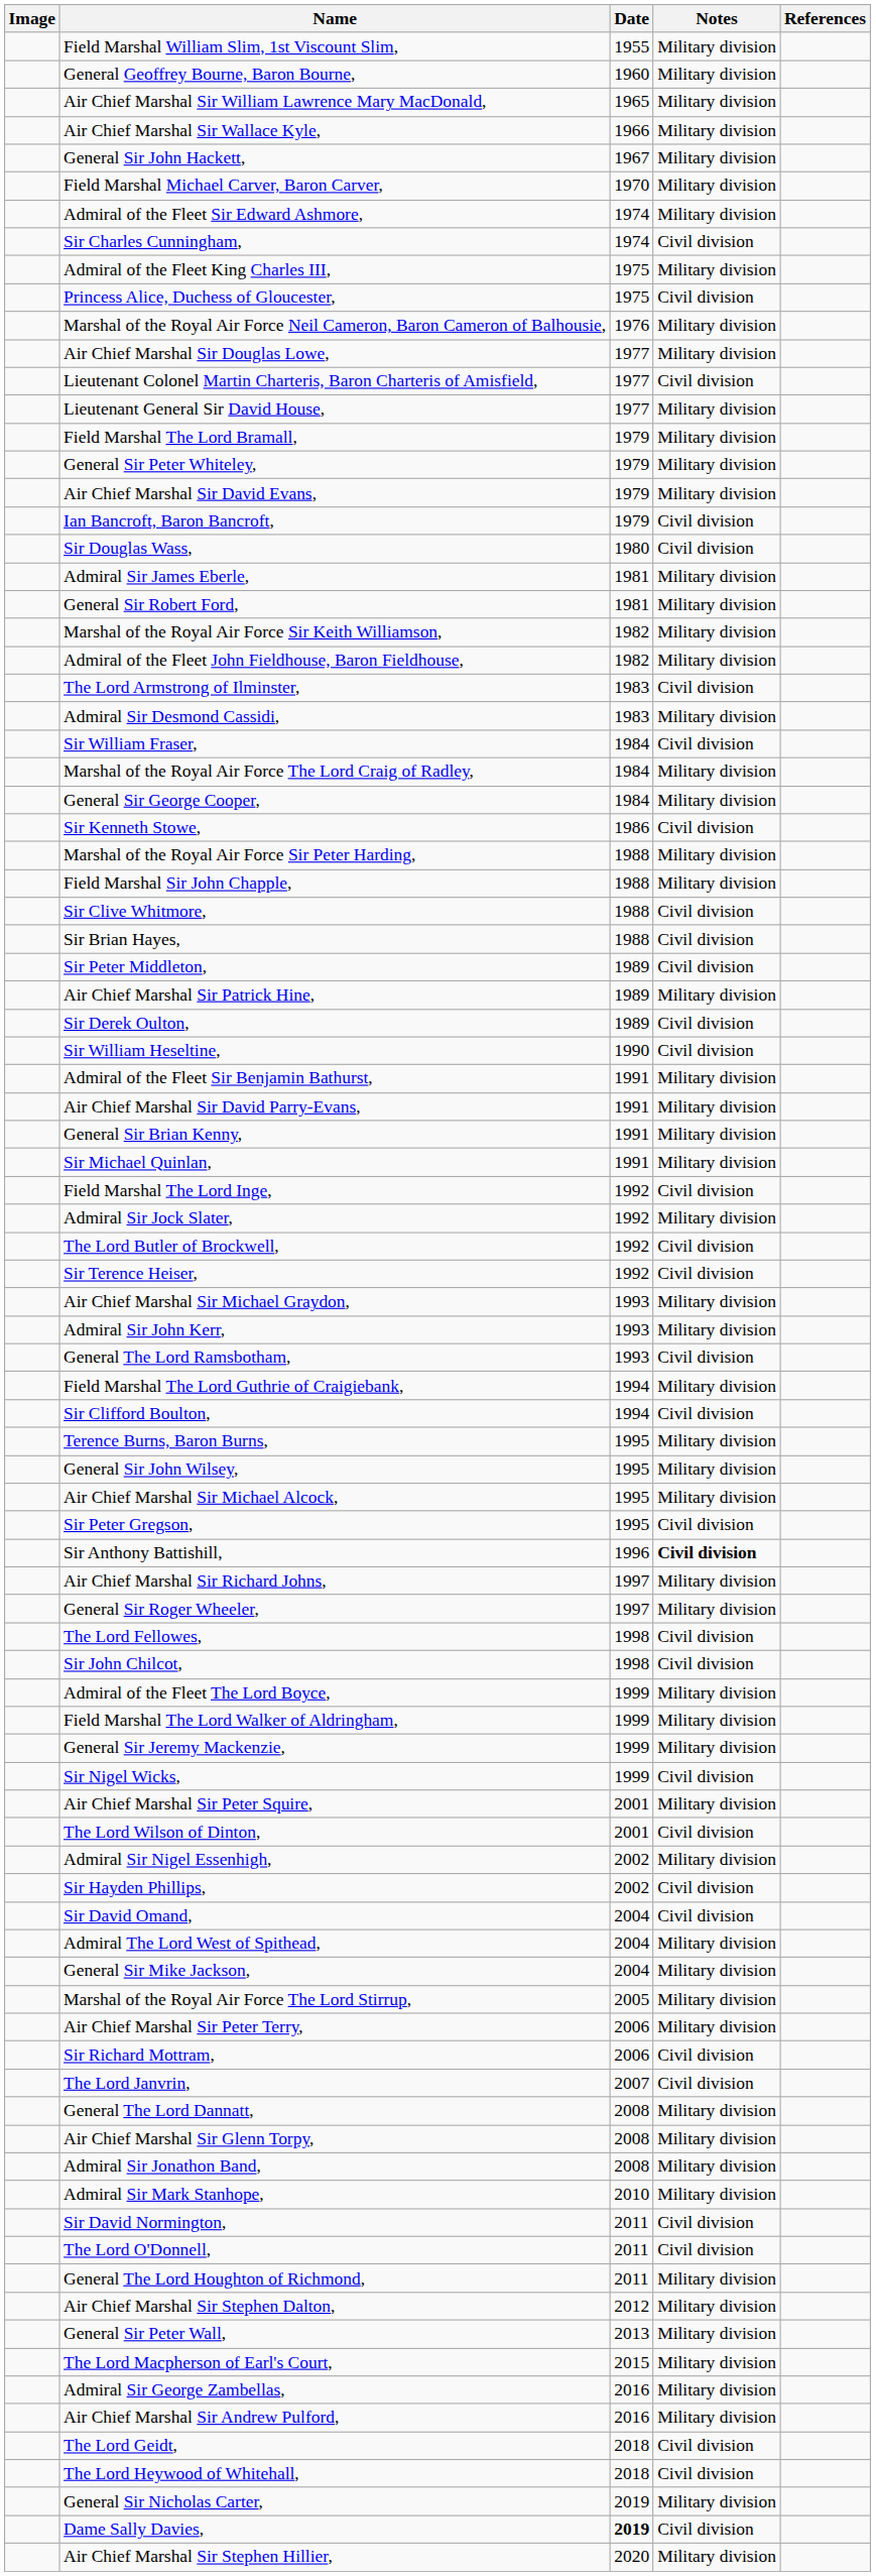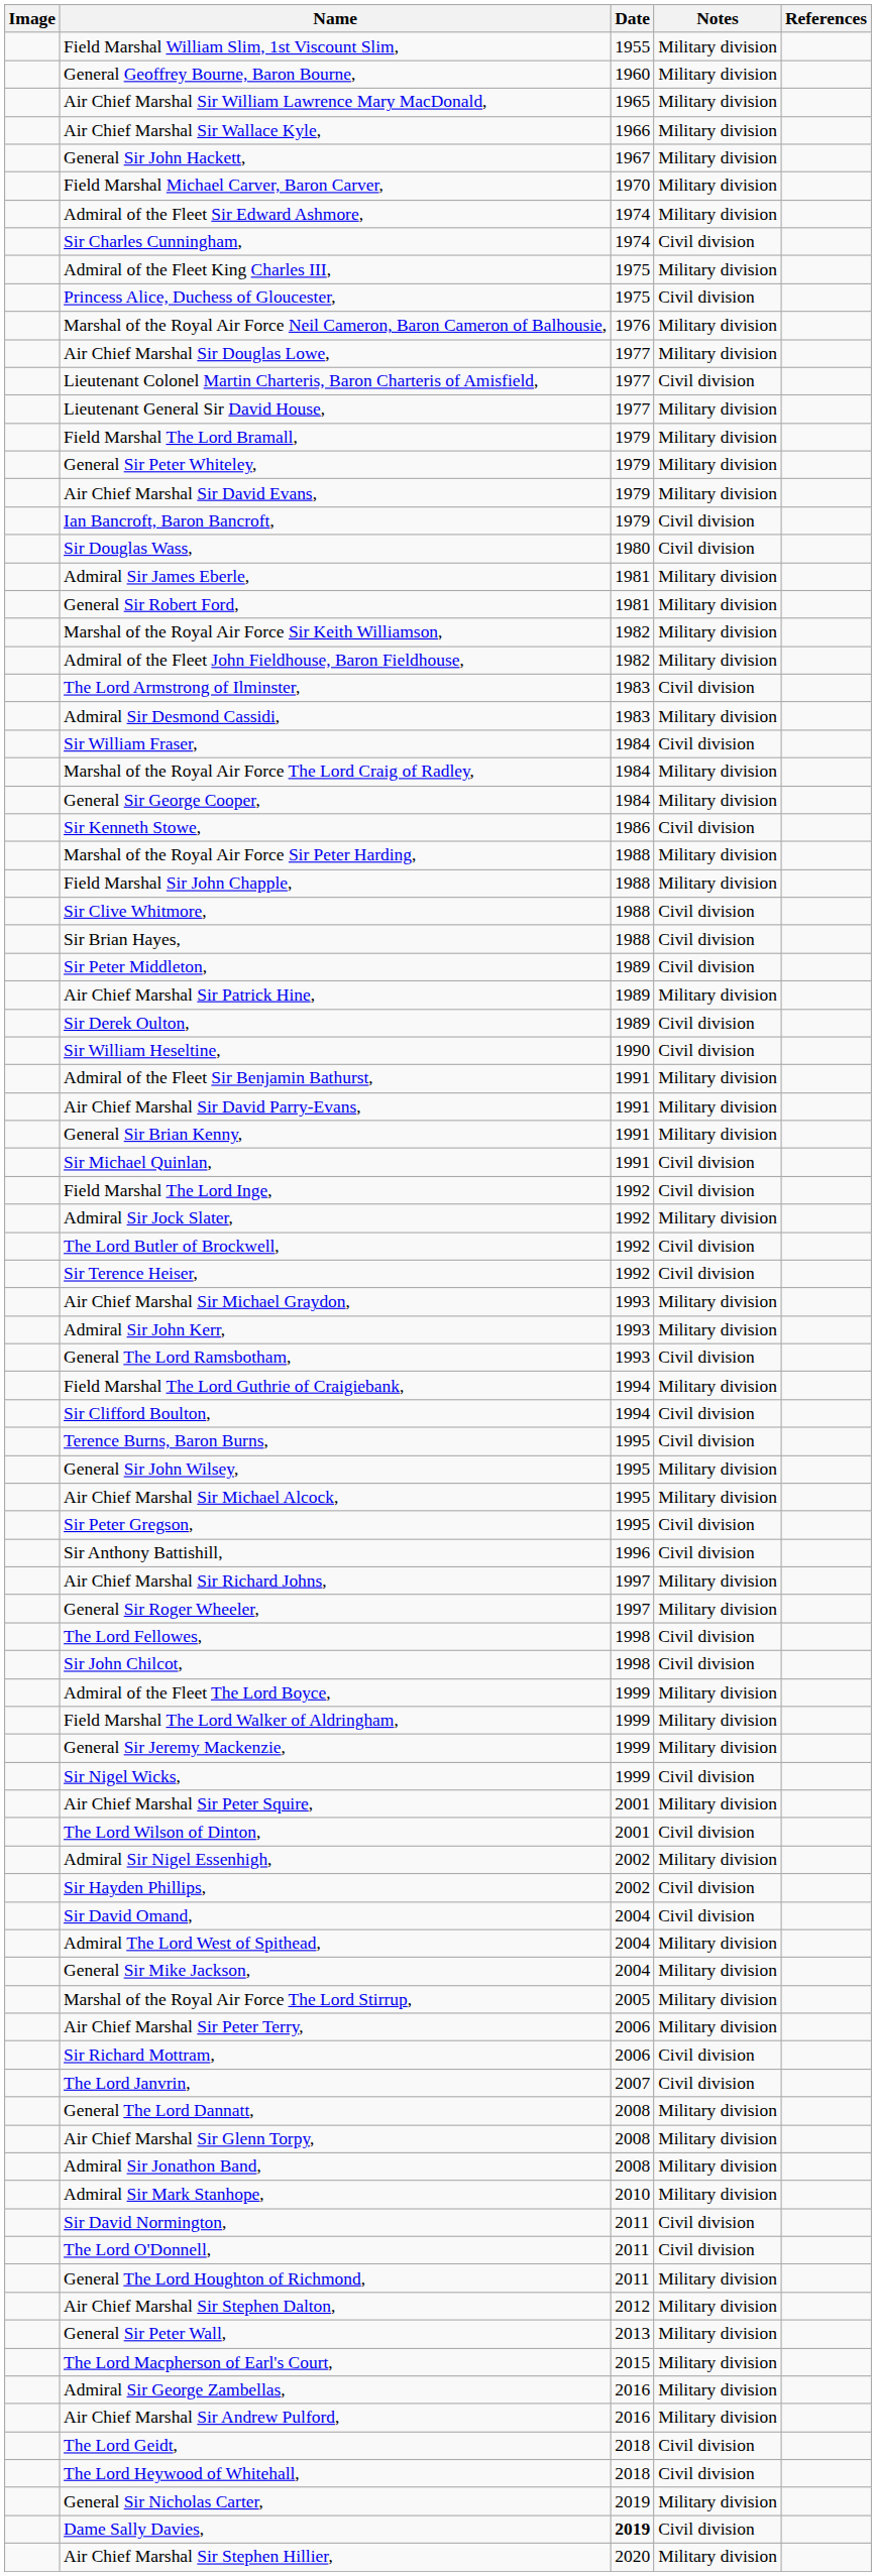 <table class="wikitable">
 <tr>
 <th>Image</th>
 <th>Name</th>
 <th>Date</th>
 <th>Notes</th>
 <th>References</th>
 </tr>
 <tr>
 <td></td>
 <td>Field Marshal <a href='#'>William Slim, 1st Viscount Slim</a>, </td>
 <td>1955</td>
 <td>Military division</td>
 <td></td>
 </tr>
 <tr>
 <td></td>
 <td>General <a href='#'>Geoffrey Bourne, Baron Bourne</a>, </td>
 <td>1960</td>
 <td>Military division</td>
 <td></td>
 </tr>
 <tr>
 <td></td>
 <td>Air Chief Marshal <a href='#'>Sir William Lawrence Mary MacDonald</a>, </td>
 <td>1965</td>
 <td>Military division</td>
 <td></td>
 </tr>
 <tr>
 <td></td>
 <td>Air Chief Marshal <a href='#'>Sir Wallace Kyle</a>, </td>
 <td>1966</td>
 <td>Military division</td>
 <td></td>
 </tr>
 <tr>
 <td></td>
 <td>General <a href='#'>Sir John Hackett</a>, </td>
 <td>1967</td>
 <td>Military division</td>
 <td></td>
 </tr>
 <tr>
 <td></td>
 <td>Field Marshal <a href='#'>Michael Carver, Baron Carver</a>, </td>
 <td>1970</td>
 <td>Military division</td>
 <td></td>
 </tr>
 <tr>
 <td></td>
 <td>Admiral of the Fleet <a href='#'>Sir Edward Ashmore</a>, </td>
 <td>1974</td>
 <td>Military division</td>
 <td></td>
 </tr>
 <tr>
 <td></td>
 <td><a href='#'>Sir Charles Cunningham</a>, </td>
 <td>1974</td>
 <td>Civil division</td>
 <td></td>
 </tr>
 <tr>
 <td></td>
 <td>Admiral of the Fleet King <a href='#'>Charles III</a>, </td>
 <td>1975</td>
 <td>Military division</td>
 <td></td>
 </tr>
 <tr>
 <td></td>
 <td><a href='#'>Princess Alice, Duchess of Gloucester</a>, </td>
 <td>1975</td>
 <td>Civil division</td>
 <td></td>
 </tr>
 <tr>
 <td></td>
 <td>Marshal of the Royal Air Force <a href='#'>Neil Cameron, Baron Cameron of Balhousie</a>, </td>
 <td>1976</td>
 <td>Military division</td>
 <td></td>
 </tr>
 <tr>
 <td></td>
 <td>Air Chief Marshal <a href='#'>Sir Douglas Lowe</a>, </td>
 <td>1977</td>
 <td>Military division</td>
 <td></td>
 </tr>
 <tr>
 <td></td>
 <td>Lieutenant Colonel <a href='#'>Martin Charteris, Baron Charteris of Amisfield</a>, </td>
 <td>1977</td>
 <td>Civil division</td>
 <td></td>
 </tr>
 <tr>
 <td></td>
 <td>Lieutenant General Sir <a href='#'>David House</a>, </td>
 <td>1977</td>
 <td>Military division</td>
 <td></td>
 </tr>
 <tr>
 <td></td>
 <td>Field Marshal <a href='#'>The Lord Bramall</a>, </td>
 <td>1979</td>
 <td>Military division</td>
 <td></td>
 </tr>
 <tr>
 <td></td>
 <td>General <a href='#'>Sir Peter Whiteley</a>, </td>
 <td>1979</td>
 <td>Military division</td>
 <td></td>
 </tr>
 <tr>
 <td></td>
 <td>Air Chief Marshal <a href='#'>Sir David Evans</a>, </td>
 <td>1979</td>
 <td>Military division</td>
 <td></td>
 </tr>
 <tr>
 <td></td>
 <td><a href='#'>Ian Bancroft, Baron Bancroft</a>, </td>
 <td>1979</td>
 <td>Civil division</td>
 <td></td>
 </tr>
 <tr>
 <td></td>
 <td><a href='#'>Sir Douglas Wass</a>, </td>
 <td>1980</td>
 <td>Civil division</td>
 <td></td>
 </tr>
 <tr>
 <td></td>
 <td>Admiral <a href='#'>Sir James Eberle</a>, </td>
 <td>1981</td>
 <td>Military division</td>
 <td></td>
 </tr>
 <tr>
 <td></td>
 <td>General <a href='#'>Sir Robert Ford</a>, </td>
 <td>1981</td>
 <td>Military division</td>
 <td></td>
 </tr>
 <tr>
 <td></td>
 <td>Marshal of the Royal Air Force <a href='#'>Sir Keith Williamson</a>, </td>
 <td>1982</td>
 <td>Military division</td>
 <td></td>
 </tr>
 <tr>
 <td></td>
 <td>Admiral of the Fleet <a href='#'>John Fieldhouse, Baron Fieldhouse</a>, </td>
 <td>1982</td>
 <td>Military division</td>
 <td></td>
 </tr>
 <tr>
 <td></td>
 <td><a href='#'>The Lord Armstrong of Ilminster</a>, </td>
 <td>1983</td>
 <td>Civil division</td>
 <td></td>
 </tr>
 <tr>
 <td></td>
 <td>Admiral <a href='#'>Sir Desmond Cassidi</a>, </td>
 <td>1983</td>
 <td>Military division</td>
 <td></td>
 </tr>
 <tr>
 <td></td>
 <td><a href='#'>Sir William Fraser</a>, </td>
 <td>1984</td>
 <td>Civil division</td>
 <td></td>
 </tr>
 <tr>
 <td></td>
 <td>Marshal of the Royal Air Force <a href='#'>The Lord Craig of Radley</a>, </td>
 <td>1984</td>
 <td>Military division</td>
 <td></td>
 </tr>
 <tr>
 <td></td>
 <td>General <a href='#'>Sir George Cooper</a>, </td>
 <td>1984</td>
 <td>Military division</td>
 <td></td>
 </tr>
 <tr>
 <td></td>
 <td><a href='#'>Sir Kenneth Stowe</a>, </td>
 <td>1986</td>
 <td>Civil division</td>
 <td></td>
 </tr>
 <tr>
 <td></td>
 <td>Marshal of the Royal Air Force <a href='#'>Sir Peter Harding</a>, </td>
 <td>1988</td>
 <td>Military division</td>
 <td></td>
 </tr>
 <tr>
 <td></td>
 <td>Field Marshal <a href='#'>Sir John Chapple</a>, </td>
 <td>1988</td>
 <td>Military division</td>
 <td></td>
 </tr>
 <tr>
 <td></td>
 <td><a href='#'>Sir Clive Whitmore</a>, </td>
 <td>1988</td>
 <td>Civil division</td>
 <td></td>
 </tr>
 <tr>
 <td></td>
 <td>Sir Brian Hayes, </td>
 <td>1988</td>
 <td>Civil division</td>
 <td></td>
 </tr>
 <tr>
 <td></td>
 <td><a href='#'>Sir Peter Middleton</a>, </td>
 <td>1989</td>
 <td>Civil division</td>
 <td></td>
 </tr>
 <tr>
 <td></td>
 <td>Air Chief Marshal <a href='#'>Sir Patrick Hine</a>, </td>
 <td>1989</td>
 <td>Military division</td>
 <td></td>
 </tr>
 <tr>
 <td></td>
 <td><a href='#'>Sir Derek Oulton</a>, </td>
 <td>1989</td>
 <td>Civil division</td>
 <td></td>
 </tr>
 <tr>
 <td></td>
 <td><a href='#'>Sir William Heseltine</a>, </td>
 <td>1990</td>
 <td>Civil division</td>
 <td></td>
 </tr>
 <tr>
 <td></td>
 <td>Admiral of the Fleet <a href='#'>Sir Benjamin Bathurst</a>, </td>
 <td>1991</td>
 <td>Military division</td>
 <td></td>
 </tr>
 <tr>
 <td></td>
 <td>Air Chief Marshal <a href='#'>Sir David Parry-Evans</a>, </td>
 <td>1991</td>
 <td>Military division</td>
 <td></td>
 </tr>
 <tr>
 <td></td>
 <td>General <a href='#'>Sir Brian Kenny</a>, </td>
 <td>1991</td>
 <td>Military division</td>
 <td></td>
 </tr>
 <tr>
 <td></td>
 <td><a href='#'>Sir Michael Quinlan</a>, </td>
 <td>1991</td>
-<td>Military division</td>
+<td>Civil division</td>
 <td></td>
 </tr>
 <tr>
 <td></td>
 <td>Field Marshal <a href='#'>The Lord Inge</a>, </td>
 <td>1992</td>
 <td>Civil division</td>
 <td></td>
 </tr>
 <tr>
 <td></td>
 <td>Admiral <a href='#'>Sir Jock Slater</a>, </td>
 <td>1992</td>
 <td>Military division</td>
 <td></td>
 </tr>
 <tr>
 <td></td>
 <td><a href='#'>The Lord Butler of Brockwell</a>, </td>
 <td>1992</td>
 <td>Civil division</td>
 <td></td>
 </tr>
 <tr>
 <td></td>
 <td><a href='#'>Sir Terence Heiser</a>, </td>
 <td>1992</td>
 <td>Civil division</td>
 <td></td>
 </tr>
 <tr>
 <td></td>
 <td>Air Chief Marshal <a href='#'>Sir Michael Graydon</a>, </td>
 <td>1993</td>
 <td>Military division</td>
 <td></td>
 </tr>
 <tr>
 <td></td>
 <td>Admiral <a href='#'>Sir John Kerr</a>, </td>
 <td>1993</td>
 <td>Military division</td>
 <td></td>
 </tr>
 <tr>
 <td></td>
 <td>General <a href='#'>The Lord Ramsbotham</a>, </td>
 <td>1993</td>
 <td>Civil division</td>
 <td></td>
 </tr>
 <tr>
 <td></td>
 <td>Field Marshal <a href='#'>The Lord Guthrie of Craigiebank</a>, </td>
 <td>1994</td>
 <td>Military division</td>
 <td></td>
 </tr>
 <tr>
 <td></td>
 <td><a href='#'>Sir Clifford Boulton</a>, </td>
 <td>1994</td>
 <td>Civil division</td>
 <td></td>
 </tr>
 <tr>
 <td></td>
 <td><a href='#'>Terence Burns, Baron Burns</a>, </td>
 <td>1995</td>
-<td>Military division</td>
+<td>Civil division</td>
 <td></td>
 </tr>
 <tr>
 <td></td>
 <td>General <a href='#'>Sir John Wilsey</a>, </td>
 <td>1995</td>
 <td>Military division</td>
 <td></td>
 </tr>
 <tr>
 <td></td>
 <td>Air Chief Marshal <a href='#'>Sir Michael Alcock</a>, </td>
 <td>1995</td>
 <td>Military division</td>
 <td></td>
 </tr>
 <tr>
 <td></td>
 <td><a href='#'>Sir Peter Gregson</a>, </td>
 <td>1995</td>
 <td>Civil division</td>
 <td></td>
 </tr>
 <tr>
 <td></td>
 <td>Sir Anthony Battishill, </td>
 <td>1996</td>
-<td><strong>Civil division</strong></td>
+<td>Civil division</td>
 <td></td>
 </tr>
 <tr>
 <td></td>
 <td>Air Chief Marshal <a href='#'>Sir Richard Johns</a>, </td>
 <td>1997</td>
 <td>Military division</td>
 <td></td>
 </tr>
 <tr>
 <td></td>
 <td>General <a href='#'>Sir Roger Wheeler</a>, </td>
 <td>1997</td>
 <td>Military division</td>
 <td></td>
 </tr>
 <tr>
 <td></td>
 <td><a href='#'>The Lord Fellowes</a>, </td>
 <td>1998</td>
 <td>Civil division</td>
 <td></td>
 </tr>
 <tr>
 <td></td>
 <td><a href='#'>Sir John Chilcot</a>, </td>
 <td>1998</td>
 <td>Civil division</td>
 <td></td>
 </tr>
 <tr>
 <td></td>
 <td>Admiral of the Fleet <a href='#'>The Lord Boyce</a>, </td>
 <td>1999</td>
 <td>Military division</td>
 <td></td>
 </tr>
 <tr>
 <td></td>
 <td>Field Marshal <a href='#'>The Lord Walker of Aldringham</a>, </td>
 <td>1999</td>
 <td>Military division</td>
 <td></td>
 </tr>
 <tr>
 <td></td>
 <td>General <a href='#'>Sir Jeremy Mackenzie</a>, </td>
 <td>1999</td>
 <td>Military division</td>
 <td></td>
 </tr>
 <tr>
 <td></td>
 <td><a href='#'>Sir Nigel Wicks</a>, </td>
 <td>1999</td>
 <td>Civil division</td>
 <td></td>
 </tr>
 <tr>
 <td></td>
 <td>Air Chief Marshal <a href='#'>Sir Peter Squire</a>, </td>
 <td>2001</td>
 <td>Military division</td>
 <td></td>
 </tr>
 <tr>
 <td></td>
 <td><a href='#'>The Lord Wilson of Dinton</a>, </td>
 <td>2001</td>
 <td>Civil division</td>
 <td></td>
 </tr>
 <tr>
 <td></td>
 <td>Admiral <a href='#'>Sir Nigel Essenhigh</a>, </td>
 <td>2002</td>
 <td>Military division</td>
 <td></td>
 </tr>
 <tr>
 <td></td>
 <td><a href='#'>Sir Hayden Phillips</a>, </td>
 <td>2002</td>
 <td>Civil division</td>
 <td></td>
 </tr>
 <tr>
 <td></td>
 <td><a href='#'>Sir David Omand</a>, </td>
 <td>2004</td>
 <td>Civil division</td>
 <td></td>
 </tr>
 <tr>
 <td></td>
 <td>Admiral <a href='#'>The Lord West of Spithead</a>, </td>
 <td>2004</td>
 <td>Military division</td>
 <td></td>
 </tr>
 <tr>
 <td></td>
 <td>General <a href='#'>Sir Mike Jackson</a>, </td>
 <td>2004</td>
 <td>Military division</td>
 <td></td>
 </tr>
 <tr>
 <td></td>
 <td>Marshal of the Royal Air Force <a href='#'>The Lord Stirrup</a>, </td>
 <td>2005</td>
 <td>Military division</td>
 <td></td>
 </tr>
 <tr>
 <td></td>
 <td>Air Chief Marshal <a href='#'>Sir Peter Terry</a>, </td>
 <td>2006</td>
 <td>Military division</td>
 <td></td>
 </tr>
 <tr>
 <td></td>
 <td><a href='#'>Sir Richard Mottram</a>, </td>
 <td>2006</td>
 <td>Civil division</td>
 <td></td>
 </tr>
 <tr>
 <td></td>
 <td><a href='#'>The Lord Janvrin</a>, </td>
 <td>2007</td>
 <td>Civil division</td>
 <td></td>
 </tr>
 <tr>
 <td></td>
 <td>General <a href='#'>The Lord Dannatt</a>, </td>
 <td>2008</td>
 <td>Military division</td>
 <td></td>
 </tr>
 <tr>
 <td></td>
 <td>Air Chief Marshal <a href='#'>Sir Glenn Torpy</a>, </td>
 <td>2008</td>
 <td>Military division</td>
 <td></td>
 </tr>
 <tr>
 <td></td>
 <td>Admiral <a href='#'>Sir Jonathon Band</a>, </td>
 <td>2008</td>
 <td>Military division</td>
 <td></td>
 </tr>
 <tr>
 <td></td>
 <td>Admiral <a href='#'>Sir Mark Stanhope</a>, </td>
 <td>2010</td>
 <td>Military division</td>
 <td></td>
 </tr>
 <tr>
 <td></td>
 <td><a href='#'>Sir David Normington</a>, </td>
 <td>2011</td>
 <td>Civil division</td>
 <td></td>
 </tr>
 <tr>
 <td></td>
 <td><a href='#'>The Lord O'Donnell</a>, </td>
 <td>2011</td>
 <td>Civil division</td>
 <td></td>
 </tr>
 <tr>
 <td></td>
 <td>General <a href='#'>The Lord Houghton of Richmond</a>, </td>
 <td>2011</td>
 <td>Military division</td>
 <td></td>
 </tr>
 <tr>
 <td></td>
 <td>Air Chief Marshal <a href='#'>Sir Stephen Dalton</a>, </td>
 <td>2012</td>
 <td>Military division</td>
 <td></td>
 </tr>
 <tr>
 <td></td>
 <td>General <a href='#'>Sir Peter Wall</a>, </td>
 <td>2013</td>
 <td>Military division</td>
 <td></td>
 </tr>
 <tr>
 <td></td>
 <td><a href='#'>The Lord Macpherson of Earl's Court</a>, </td>
 <td>2015</td>
 <td>Military division</td>
 <td></td>
 </tr>
 <tr>
 <td></td>
 <td>Admiral <a href='#'>Sir George Zambellas</a>, </td>
 <td>2016</td>
 <td>Military division</td>
 <td></td>
 </tr>
 <tr>
 <td></td>
 <td>Air Chief Marshal <a href='#'>Sir Andrew Pulford</a>, </td>
 <td>2016</td>
 <td>Military division</td>
 <td></td>
 </tr>
 <tr>
 <td></td>
 <td><a href='#'>The Lord Geidt</a>, </td>
 <td>2018</td>
 <td>Civil division</td>
 <td></td>
 </tr>
 <tr>
 <td></td>
 <td><a href='#'>The Lord Heywood of Whitehall</a>, </td>
 <td>2018</td>
 <td>Civil division</td>
 <td></td>
 </tr>
 <tr>
 <td></td>
 <td>General <a href='#'>Sir Nicholas Carter</a>, </td>
 <td>2019</td>
 <td>Military division</td>
 <td></td>
 </tr>
 <tr>
 <td></td>
 <td><a href='#'>Dame Sally Davies</a>, </td>
 <td><strong>2019</strong></td>
 <td>Civil division</td>
 <td></td>
 </tr>
 <tr>
 <td></td>
 <td>Air Chief Marshal <a href='#'>Sir Stephen Hillier</a>, </td>
 <td>2020</td>
 <td>Military division</td>
 <td></td>
 </tr>
 </table>
